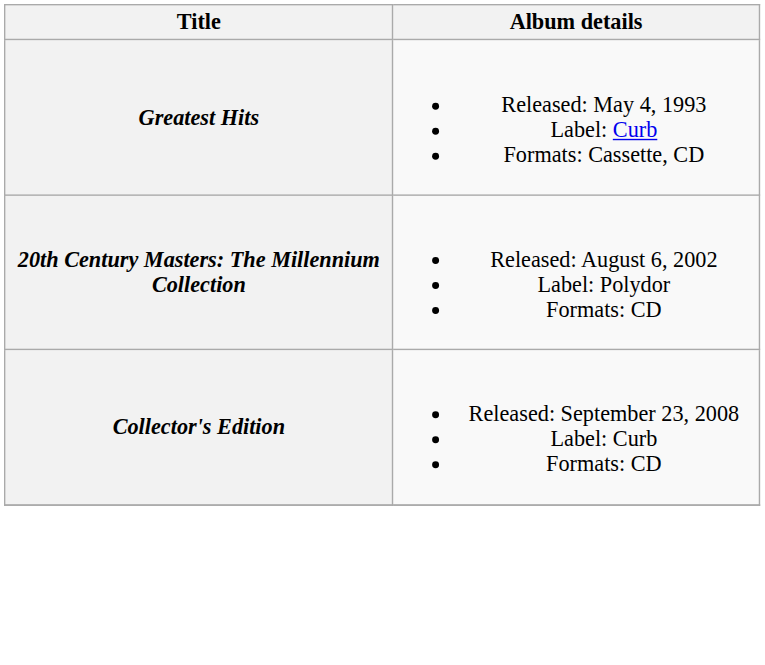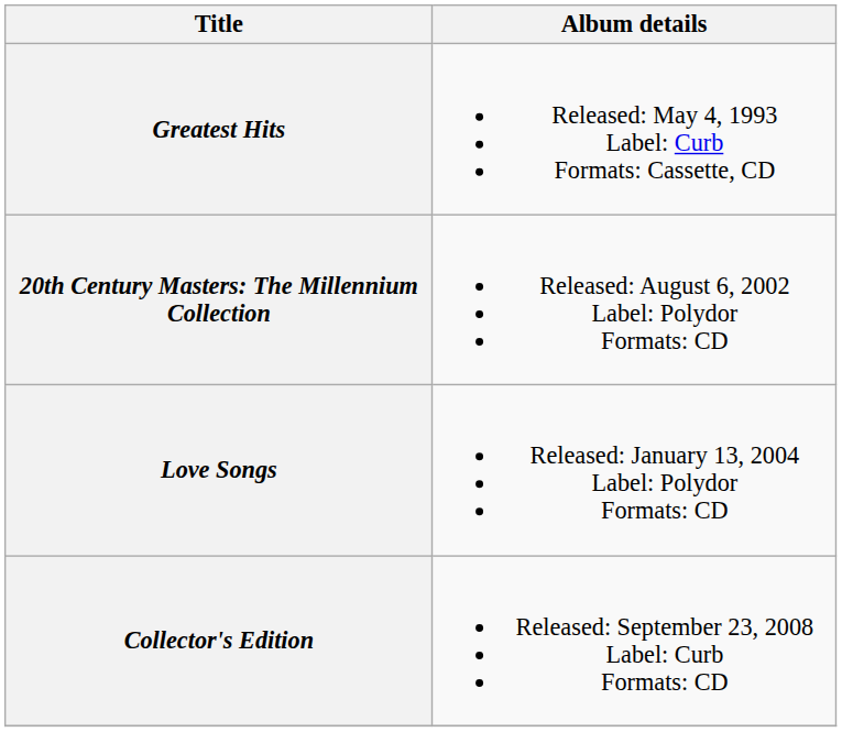 <table class="wikitable plainrowheaders" style="text-align:center;" border="1">
 <tr>
 <th style="width:17em;">Title</th>
 <th style="width:16em;">Album details</th>
 </tr>
 <tr>
 <th scope="row"><em>Greatest Hits</em></th>
 <td><br><ul><li>Released: May 4, 1993</li><li>Label: <a href='#'>Curb</a></li><li>Formats: Cassette, CD</li></ul></td>
 </tr>
 <tr>
 <th scope="row"><em>20th Century Masters: The Millennium<br>Collection</em></th>
 <td><br><ul><li>Released: August 6, 2002</li><li>Label: Polydor</li><li>Formats: CD</li></ul></td>
 </tr>
 <tr>
+<th scope="row"><em>Love Songs</em></th>
+<td><br><ul><li>Released: January 13, 2004</li><li>Label: Polydor</li><li>Formats: CD</li></ul></td>
+</tr>
+<tr>
 <th scope="row"><em>Collector's Edition</em></th>
 <td><br><ul><li>Released: September 23, 2008</li><li>Label: Curb</li><li>Formats: CD</li></ul></td>
 </tr>
 <tr>
 </tr>
 </table>
